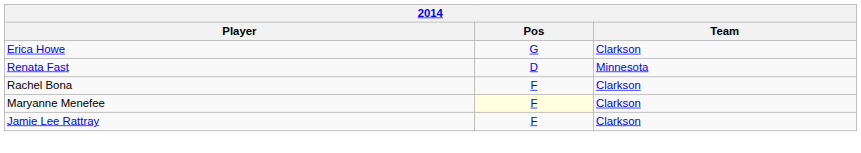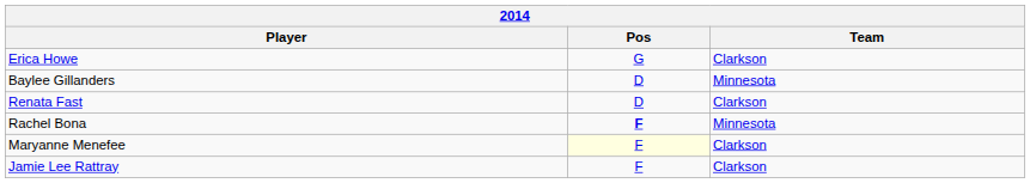 <table class="wikitable" width=95%>
 <tr>
 <th colspan=3><a href='#'>2014</a></th>
 </tr>
 <tr>
 <th>Player</th>
 <th>Pos</th>
 <th>Team</th>
 </tr>
 <tr>
 <td><a href='#'>Erica Howe</a></td>
 <td style="text-align:center;"><a href='#'>G</a></td>
 <td><a href='#'>Clarkson</a></td>
 </tr>
 <tr>
-<td><a href='#'>Renata Fast</a></td>
+<td>Baylee Gillanders</td>
 <td style="text-align:center;"><a href='#'>D</a></td>
 <td><a href='#'>Minnesota</a></td>
 </tr>
 <tr>
+<td><a href='#'>Renata Fast</a></td>
+<td style="text-align:center;"><a href='#'>D</a></td>
+<td><a href='#'>Clarkson</a></td>
+</tr>
+<tr>
 <td>Rachel Bona</td>
-<td style="text-align:center;"><a href='#'>F</a></td>
-<td><a href='#'>Clarkson</a></td>
+<td style="text-align:center;"><strong><a href='#'>F</a></strong></td>
+<td><a href='#'>Minnesota</a></td>
 </tr>
 <tr>
 <td>Maryanne Menefee</td>
 <td style="background: lightyellow; text-align:center;"><a href='#'>F</a></td>
 <td><a href='#'>Clarkson</a></td>
 </tr>
 <tr>
 <td><a href='#'>Jamie Lee Rattray</a></td>
 <td style="text-align:center;"><a href='#'>F</a></td>
 <td><a href='#'>Clarkson</a></td>
 </tr>
 </table>
